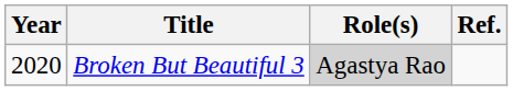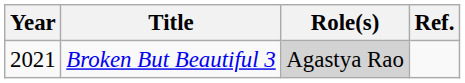 <table class="wikitable">
 <tr>
 <th scope="col">Year</th>
 <th scope="col">Title</th>
 <th scope="col">Role(s)</th>
 <th scope="col">Ref.</th>
 </tr>
 <tr>
-<td>2020</td>
+<td>2021</td>
 <td><em><a href='#'>Broken But Beautiful 3</a></em></td>
 <td style="background: lightgrey;">Agastya Rao</td>
 <td style="text-align:center;"></td>
 </tr>
 </table>
